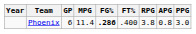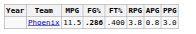 <table class="wikitable sortable" style="font-size:95%; text-align:right;">
 <tr>
 <th>Year</th>
 <th>Team</th>
-<th>GP</th>
 <th>MPG</th>
 <th>FG%</th>
 <th>FT%</th>
 <th>RPG</th>
 <th>APG</th>
 <th>PPG</th>
 </tr>
 <tr>
 <td align="left"></td>
 <td align="left"><a href='#'>Phoenix</a></td>
-<td>6</td>
-<td>11.4</td>
+<td>11.5</td>
 <td><strong>.286</strong></td>
 <td>.400</td>
 <td>3.8</td>
 <td>0.8</td>
 <td>3.0</td>
 </tr>
 </table>
